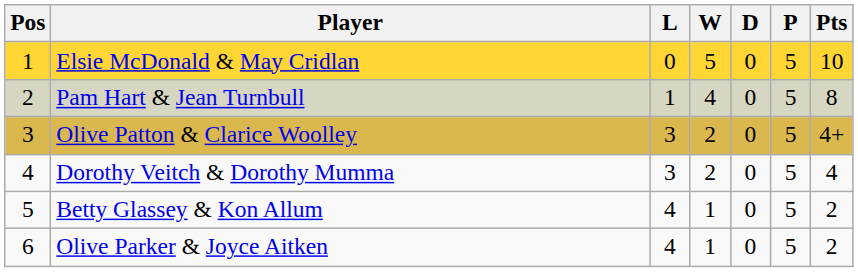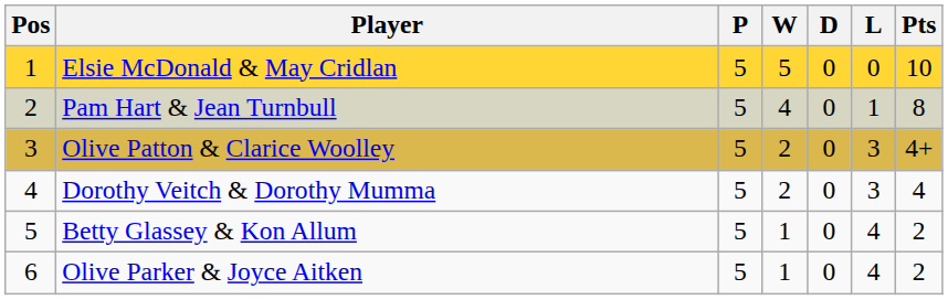 <table class="wikitable" style="font-size: 100%">
 <tr>
 <th width=20>Pos</th>
 <th width=400>Player</th>
-<th width=20>L</th>
+<th width=20>P</th>
 <th width=20>W</th>
 <th width=20>D</th>
-<th width=20>P</th>
+<th width=20>L</th>
 <th width=20>Pts</th>
 </tr>
 <tr align=center style="background: #FFD633;">
 <td>1</td>
 <td align="left"> <a href='#'>Elsie McDonald</a> & <a href='#'>May Cridlan</a></td>
-<td>0</td>
+<td>5</td>
 <td>5</td>
 <td>0</td>
-<td>5</td>
+<td>0</td>
 <td>10</td>
 </tr>
 <tr align=center style="background: #D6D6C2;">
 <td>2</td>
 <td align="left"> <a href='#'>Pam Hart</a> & <a href='#'>Jean Turnbull</a></td>
-<td>1</td>
+<td>5</td>
 <td>4</td>
 <td>0</td>
-<td>5</td>
+<td>1</td>
 <td>8</td>
 </tr>
 <tr align=center style="background: #DBB84D;">
 <td>3</td>
 <td align="left"> <a href='#'>Olive Patton</a> & <a href='#'>Clarice Woolley</a></td>
-<td>3</td>
+<td>5</td>
 <td>2</td>
 <td>0</td>
-<td>5</td>
+<td>3</td>
 <td>4+</td>
 </tr>
 <tr align=center>
 <td>4</td>
 <td align="left"> <a href='#'>Dorothy Veitch</a> & <a href='#'>Dorothy Mumma</a></td>
-<td>3</td>
+<td>5</td>
 <td>2</td>
 <td>0</td>
-<td>5</td>
+<td>3</td>
 <td>4</td>
 </tr>
 <tr align=center>
 <td>5</td>
 <td align="left"> <a href='#'>Betty Glassey</a> & <a href='#'>Kon Allum</a></td>
-<td>4</td>
+<td>5</td>
 <td>1</td>
 <td>0</td>
-<td>5</td>
+<td>4</td>
 <td>2</td>
 </tr>
 <tr align=center>
 <td>6</td>
 <td align="left"> <a href='#'>Olive Parker</a> & <a href='#'>Joyce Aitken</a></td>
-<td>4</td>
+<td>5</td>
 <td>1</td>
 <td>0</td>
-<td>5</td>
+<td>4</td>
 <td>2</td>
 </tr>
 </table>
